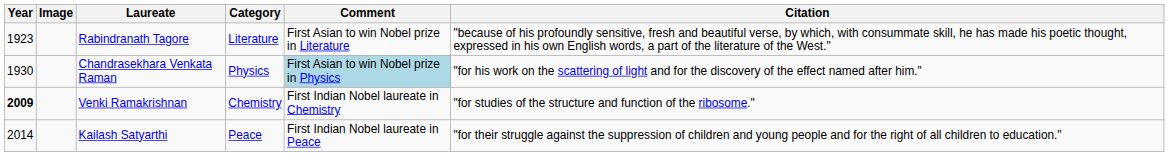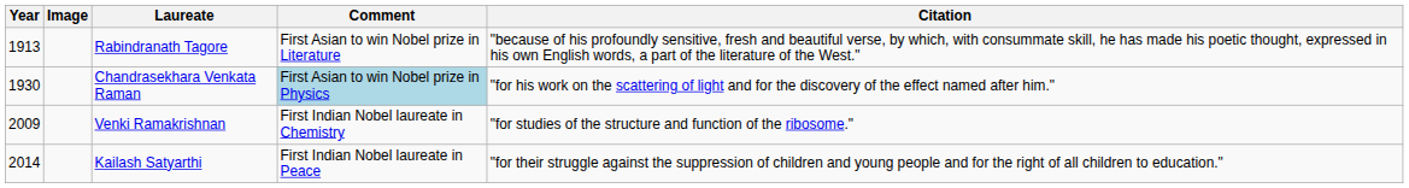 <table class="wikitable sortable">
 <tr>
 <th>Year</th>
 <th>Image</th>
 <th>Laureate</th>
-<th>Category</th>
 <th>Comment</th>
 <th>Citation</th>
 </tr>
 <tr>
-<td>1923</td>
+<td>1913</td>
 <td></td>
 <td><a href='#'>Rabindranath Tagore</a></td>
-<td><a href='#'>Literature</a></td>
 <td>First Asian to win Nobel prize in <a href='#'>Literature</a></td>
 <td>"because of his profoundly sensitive, fresh and beautiful verse, by which, with consummate skill, he has made his poetic thought, expressed in his own English words, a part of the literature of the West."</td>
 </tr>
 <tr>
 <td>1930</td>
 <td></td>
 <td><a href='#'>Chandrasekhara Venkata Raman</a></td>
-<td><a href='#'>Physics</a></td>
 <td style="background: lightblue;">First Asian to win Nobel prize in <a href='#'>Physics</a></td>
 <td>"for his work on the <a href='#'>scattering of light</a> and for the discovery of the effect named after him."</td>
 </tr>
 <tr>
-<td><strong>2009</strong></td>
+<td>2009</td>
 <td></td>
 <td><a href='#'>Venki Ramakrishnan</a></td>
-<td><a href='#'>Chemistry</a></td>
 <td>First Indian Nobel laureate in <a href='#'>Chemistry</a></td>
 <td>"for studies of the structure and function of the <a href='#'>ribosome</a>."</td>
 </tr>
 <tr>
 <td>2014</td>
 <td></td>
 <td><a href='#'>Kailash Satyarthi</a></td>
-<td><a href='#'>Peace</a></td>
 <td>First Indian Nobel laureate in <a href='#'>Peace</a></td>
 <td>"for their struggle against the suppression of children and young people and for the right of all children to education."</td>
 </tr>
 </table>
